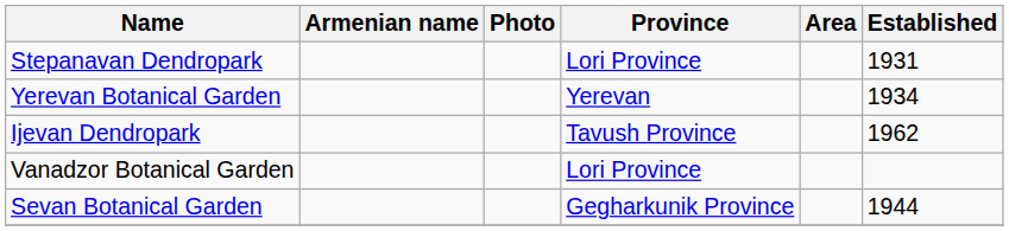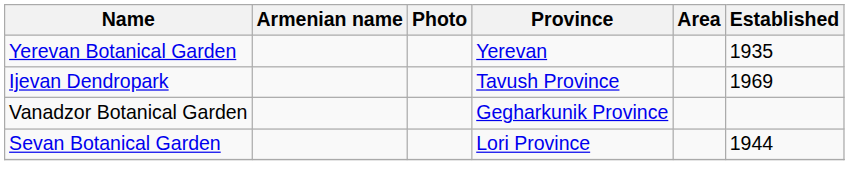 <table class="wikitable sortable">
 <tr>
 <th>Name</th>
 <th>Armenian name</th>
 <th class="unsortable">Photo</th>
 <th>Province</th>
 <th>Area</th>
 <th>Established</th>
 </tr>
 <tr>
-<td><a href='#'>Stepanavan Dendropark</a></td>
-<td></td>
-<td></td>
-<td><a href='#'>Lori Province</a></td>
-<td></td>
-<td>1931</td>
-</tr>
-<tr>
 <td><a href='#'>Yerevan Botanical Garden</a></td>
 <td></td>
 <td></td>
 <td><a href='#'>Yerevan</a></td>
 <td></td>
-<td>1934</td>
+<td>1935</td>
 </tr>
 <tr>
 <td><a href='#'>Ijevan Dendropark</a></td>
 <td></td>
 <td></td>
 <td><a href='#'>Tavush Province</a></td>
 <td></td>
-<td>1962</td>
+<td>1969</td>
 </tr>
 <tr>
 <td>Vanadzor Botanical Garden</td>
 <td></td>
 <td></td>
-<td><a href='#'>Lori Province</a></td>
+<td><a href='#'>Gegharkunik Province</a></td>
 <td></td>
 <td></td>
 </tr>
 <tr>
 <td><a href='#'>Sevan Botanical Garden</a></td>
 <td></td>
 <td></td>
-<td><a href='#'>Gegharkunik Province</a></td>
+<td><a href='#'>Lori Province</a></td>
 <td></td>
 <td>1944</td>
 </tr>
 <tr>
 </tr>
 </table>
